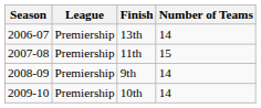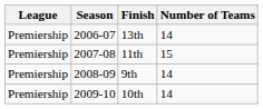 <table class="wikitable sortable">
 <tr>
+<th>League</th>
 <th>Season</th>
-<th>League</th>
 <th>Finish</th>
 <th>Number of Teams</th>
 </tr>
 <tr>
+<td>Premiership</td>
 <td>2006-07</td>
-<td>Premiership</td>
 <td>13th</td>
 <td>14</td>
 </tr>
 <tr>
+<td>Premiership</td>
 <td>2007-08</td>
-<td>Premiership</td>
 <td>11th</td>
 <td>15</td>
 </tr>
 <tr>
+<td>Premiership</td>
 <td>2008-09</td>
-<td>Premiership</td>
 <td>9th</td>
 <td>14</td>
 </tr>
 <tr>
+<td>Premiership</td>
 <td>2009-10</td>
-<td>Premiership</td>
 <td>10th</td>
 <td>14</td>
 </tr>
 </table>
